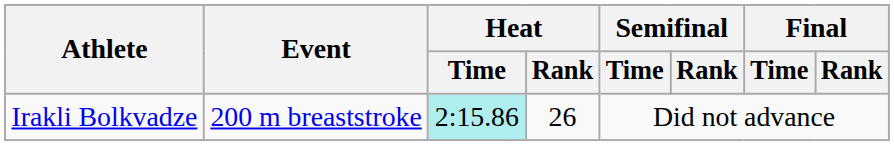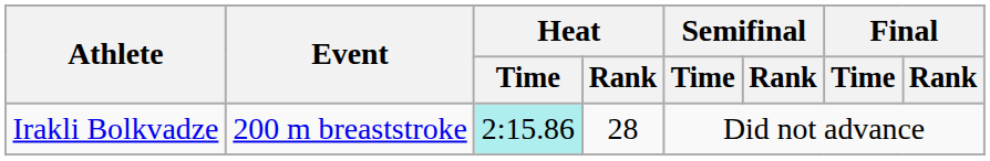 <table class=wikitable style="font-size:90%">
 <tr>
 <th rowspan="2">Athlete</th>
 <th rowspan="2">Event</th>
 <th colspan="2">Heat</th>
 <th colspan="2">Semifinal</th>
 <th colspan="2">Final</th>
 </tr>
 <tr style="font-size:95%">
 <th>Time</th>
 <th>Rank</th>
 <th>Time</th>
 <th>Rank</th>
 <th>Time</th>
 <th>Rank</th>
 </tr>
 <tr align=center>
 <td align=left><a href='#'>Irakli Bolkvadze</a></td>
 <td align=left><a href='#'>200 m breaststroke</a></td>
 <td style="background: paleturquoise;">2:15.86</td>
-<td>26</td>
+<td>28</td>
 <td colspan=4>Did not advance</td>
 </tr>
 </table>
